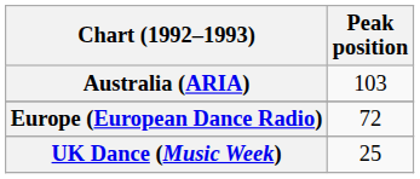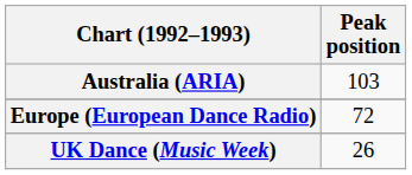 <table class="wikitable sortable plainrowheaders" style="text-align:center">
 <tr>
 <th>Chart (1992–1993)</th>
 <th>Peak<br>position</th>
 </tr>
 <tr>
 <th scope="row">Australia (<a href='#'>ARIA</a>)</th>
 <td>103</td>
 </tr>
 <tr>
 </tr>
 <tr>
 <th scope="row">Europe (<a href='#'>European Dance Radio</a>)</th>
 <td>72</td>
 </tr>
 <tr>
 </tr>
 <tr>
 <th scope="row"><a href='#'>UK Dance</a> (<em><a href='#'>Music Week</a></em>)</th>
-<td>25</td>
+<td>26</td>
 </tr>
 <tr>
 </tr>
 <tr>
 </tr>
 <tr>
 </tr>
 </table>
